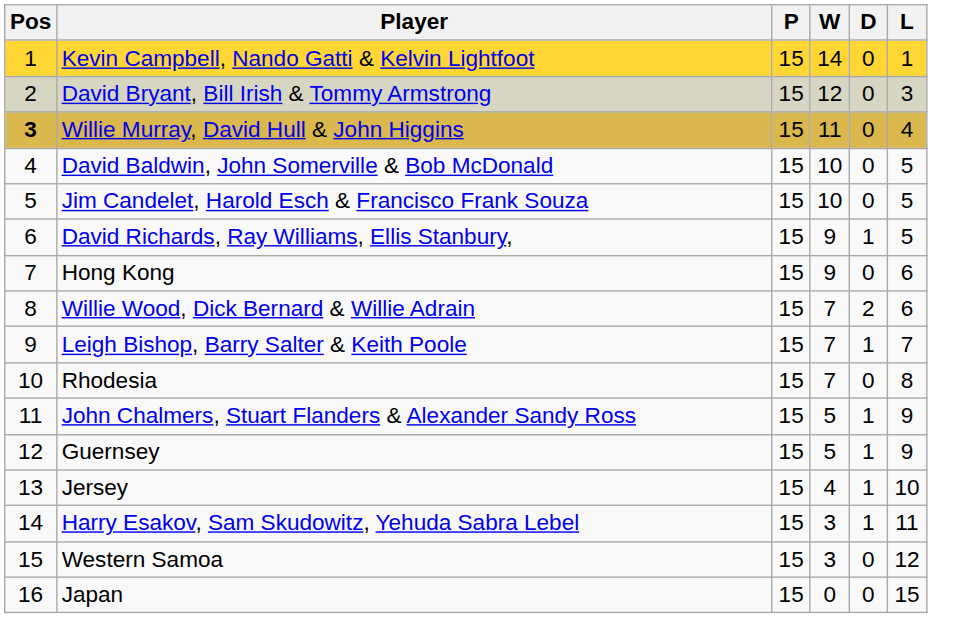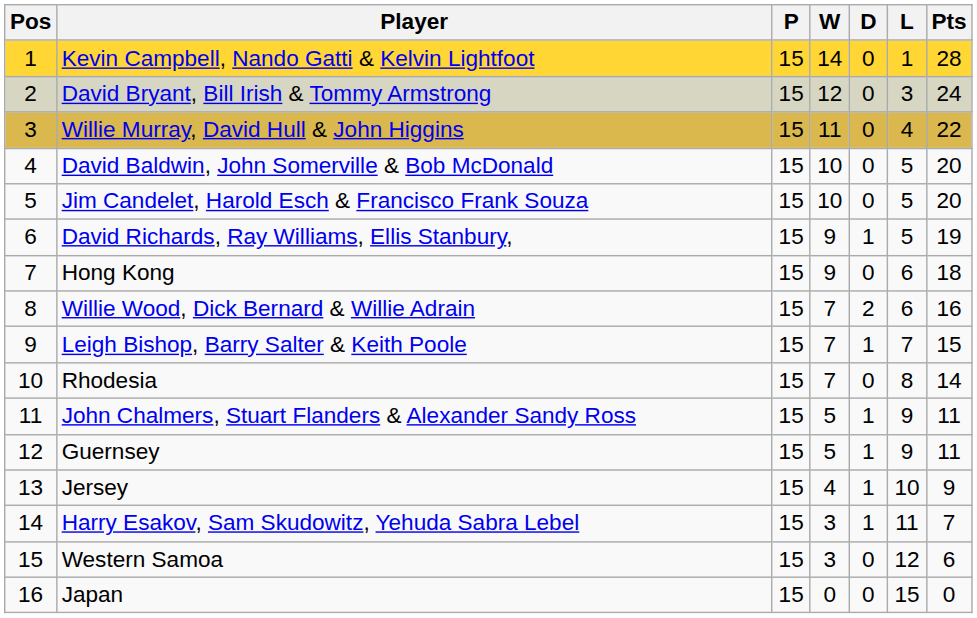 <table class="wikitable" style="font-size: 100%">
 <tr>
 <th width=20>Pos</th>
 <th width=500>Player</th>
 <th width=20>P</th>
 <th width=20>W</th>
 <th width=20>D</th>
 <th width=20>L</th>
+<th width=20>Pts</th>
 </tr>
 <tr align=center style="background: #FFD633;">
 <td>1</td>
 <td align="left"> <a href='#'>Kevin Campbell</a>, <a href='#'>Nando Gatti</a> & <a href='#'>Kelvin Lightfoot</a></td>
 <td>15</td>
 <td>14</td>
 <td>0</td>
 <td>1</td>
+<td>28</td>
 </tr>
 <tr align=center style="background: #D6D6C2;">
 <td>2</td>
 <td align="left"> <a href='#'>David Bryant</a>, <a href='#'>Bill Irish</a> & <a href='#'>Tommy Armstrong</a></td>
 <td>15</td>
 <td>12</td>
 <td>0</td>
 <td>3</td>
+<td>24</td>
 </tr>
 <tr align=center style="background: #DBB84D;">
-<td><strong>3</strong></td>
+<td>3</td>
 <td align="left"> <a href='#'>Willie Murray</a>, <a href='#'>David Hull</a> & <a href='#'>John Higgins</a></td>
 <td>15</td>
 <td>11</td>
 <td>0</td>
 <td>4</td>
+<td>22</td>
 </tr>
 <tr align=center>
 <td>4</td>
 <td align="left"> <a href='#'>David Baldwin</a>, <a href='#'>John Somerville</a> & <a href='#'>Bob McDonald</a></td>
 <td>15</td>
 <td>10</td>
 <td>0</td>
 <td>5</td>
+<td>20</td>
 </tr>
 <tr align=center>
 <td>5</td>
 <td align="left"> <a href='#'>Jim Candelet</a>, <a href='#'>Harold Esch</a> & <a href='#'>Francisco Frank Souza</a></td>
 <td>15</td>
 <td>10</td>
 <td>0</td>
 <td>5</td>
+<td>20</td>
 </tr>
 <tr align=center>
 <td>6</td>
 <td align="left"> <a href='#'>David Richards</a>, <a href='#'>Ray Williams</a>, <a href='#'>Ellis Stanbury</a>,</td>
 <td>15</td>
 <td>9</td>
 <td>1</td>
 <td>5</td>
+<td>19</td>
 </tr>
 <tr align=center>
 <td>7</td>
 <td align="left"> Hong Kong</td>
 <td>15</td>
 <td>9</td>
 <td>0</td>
 <td>6</td>
+<td>18</td>
 </tr>
 <tr align=center>
 <td>8</td>
 <td align="left"> <a href='#'>Willie Wood</a>, <a href='#'>Dick Bernard</a> & <a href='#'>Willie Adrain</a></td>
 <td>15</td>
 <td>7</td>
 <td>2</td>
 <td>6</td>
+<td>16</td>
 </tr>
 <tr align=center>
 <td>9</td>
 <td align="left"> <a href='#'>Leigh Bishop</a>, <a href='#'>Barry Salter</a> & <a href='#'>Keith Poole</a></td>
 <td>15</td>
 <td>7</td>
 <td>1</td>
 <td>7</td>
+<td>15</td>
 </tr>
 <tr align=center>
 <td>10</td>
 <td align="left"> Rhodesia</td>
 <td>15</td>
 <td>7</td>
 <td>0</td>
 <td>8</td>
+<td>14</td>
 </tr>
 <tr align=center>
 <td>11</td>
 <td align="left"> <a href='#'>John Chalmers</a>, <a href='#'>Stuart Flanders</a> & <a href='#'>Alexander Sandy Ross</a></td>
 <td>15</td>
 <td>5</td>
 <td>1</td>
 <td>9</td>
+<td>11</td>
 </tr>
 <tr align=center>
 <td>12</td>
 <td align="left"> Guernsey</td>
 <td>15</td>
 <td>5</td>
 <td>1</td>
 <td>9</td>
+<td>11</td>
 </tr>
 <tr align=center>
 <td>13</td>
 <td align="left"> Jersey</td>
 <td>15</td>
 <td>4</td>
 <td>1</td>
 <td>10</td>
+<td>9</td>
 </tr>
 <tr align=center>
 <td>14</td>
 <td align="left"> <a href='#'>Harry Esakov</a>, <a href='#'>Sam Skudowitz</a>, <a href='#'>Yehuda Sabra Lebel</a></td>
 <td>15</td>
 <td>3</td>
 <td>1</td>
 <td>11</td>
+<td>7</td>
 </tr>
 <tr align=center>
 <td>15</td>
 <td align="left"> Western Samoa</td>
 <td>15</td>
 <td>3</td>
 <td>0</td>
 <td>12</td>
+<td>6</td>
 </tr>
 <tr align=center>
 <td>16</td>
 <td align="left"> Japan</td>
 <td>15</td>
 <td>0</td>
 <td>0</td>
 <td>15</td>
+<td>0</td>
 </tr>
 </table>
